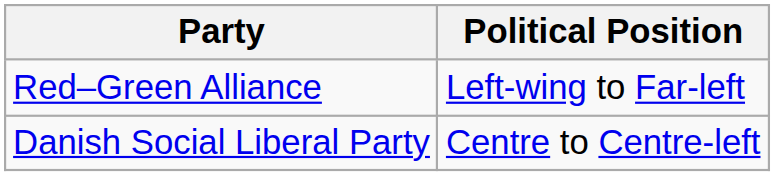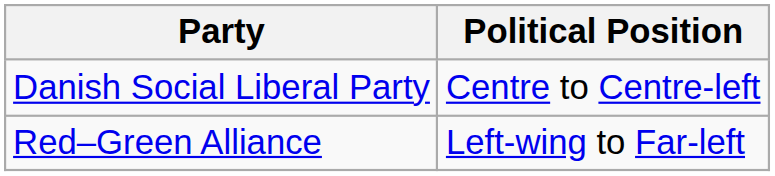 <table class="wikitable mw-collapsible mw-collapsed">
 <tr>
 <th>Party</th>
 <th>Political Position</th>
 </tr>
 <tr>
+<td><a href='#'>Danish Social Liberal Party</a></td>
+<td><a href='#'>Centre</a> to <a href='#'>Centre-left</a></td>
+</tr>
+<tr>
 <td><a href='#'>Red–Green Alliance</a></td>
 <td><a href='#'>Left-wing</a> to <a href='#'>Far-left</a></td>
 </tr>
-<tr>
-<td><a href='#'>Danish Social Liberal Party</a></td>
-<td><a href='#'>Centre</a> to <a href='#'>Centre-left</a></td>
-</tr>
 </table>
